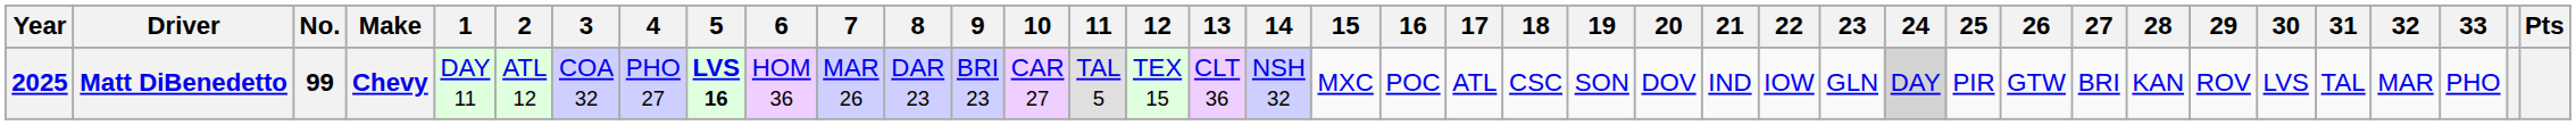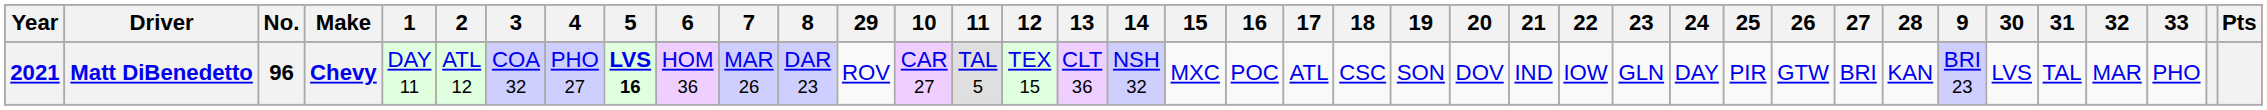 <table class="wikitable" style="text-align:center; font-size:75%">
 <tr>
 <th>Year</th>
 <th>Driver</th>
 <th>No.</th>
 <th>Make</th>
 <th>1</th>
 <th>2</th>
 <th>3</th>
 <th>4</th>
 <th>5</th>
 <th>6</th>
 <th>7</th>
 <th>8</th>
-<th>9</th>
+<th>29</th>
 <th>10</th>
 <th>11</th>
 <th>12</th>
 <th>13</th>
 <th>14</th>
 <th>15</th>
 <th>16</th>
 <th>17</th>
 <th>18</th>
 <th>19</th>
 <th>20</th>
 <th>21</th>
 <th>22</th>
 <th>23</th>
 <th>24</th>
 <th>25</th>
 <th>26</th>
 <th>27</th>
 <th>28</th>
-<th>29</th>
+<th>9</th>
 <th>30</th>
 <th>31</th>
 <th>32</th>
 <th>33</th>
 <th></th>
 <th>Pts</th>
 </tr>
 <tr>
-<th><a href='#'>2025</a></th>
+<th><a href='#'>2021</a></th>
 <th><a href='#'>Matt DiBenedetto</a></th>
-<th>99</th>
+<th>96</th>
 <th><a href='#'>Chevy</a></th>
 <td style="background:#DFFFDF;"><a href='#'>DAY</a><br><small>11</small></td>
 <td style="background:#DFFFDF;"><a href='#'>ATL</a><br><small>12</small></td>
 <td style="background:#CFCFFF;"><a href='#'>COA</a><br><small>32</small></td>
 <td style="background:#CFCFFF;"><a href='#'>PHO</a><br><small>27</small></td>
 <td style="background:#DFFFDF;"><strong><a href='#'>LVS</a><br><small>16</small></strong></td>
 <td style="background:#EFCFFF;"><a href='#'>HOM</a><br><small>36</small></td>
 <td style="background:#CFCFFF;"><a href='#'>MAR</a><br><small>26</small></td>
 <td style="background:#CFCFFF;"><a href='#'>DAR</a><br><small>23</small></td>
-<td style="background:#CFCFFF;"><a href='#'>BRI</a><br><small>23</small></td>
+<td><a href='#'>ROV</a></td>
 <td style="background:#EFCFFF;"><a href='#'>CAR</a><br><small>27</small></td>
 <td style="background:#DFDFDF;"><a href='#'>TAL</a><br><small>5</small></td>
 <td style="background:#DFFFDF;"><a href='#'>TEX</a><br><small>15</small></td>
 <td style="background:#EFCFFF;"><a href='#'>CLT</a><br><small>36</small></td>
 <td style="background:#CFCFFF;"><a href='#'>NSH</a><br><small>32</small></td>
 <td><a href='#'>MXC</a></td>
 <td><a href='#'>POC</a></td>
 <td><a href='#'>ATL</a></td>
 <td><a href='#'>CSC</a></td>
 <td><a href='#'>SON</a></td>
 <td><a href='#'>DOV</a></td>
 <td><a href='#'>IND</a></td>
 <td><a href='#'>IOW</a></td>
 <td><a href='#'>GLN</a></td>
-<td style="background: lightgrey;"><a href='#'>DAY</a></td>
+<td><a href='#'>DAY</a></td>
 <td><a href='#'>PIR</a></td>
 <td><a href='#'>GTW</a></td>
 <td><a href='#'>BRI</a></td>
 <td><a href='#'>KAN</a></td>
-<td><a href='#'>ROV</a></td>
+<td style="background:#CFCFFF;"><a href='#'>BRI</a><br><small>23</small></td>
 <td><a href='#'>LVS</a></td>
 <td><a href='#'>TAL</a></td>
 <td><a href='#'>MAR</a></td>
 <td><a href='#'>PHO</a></td>
 <th></th>
 <th></th>
 </tr>
 </table>
